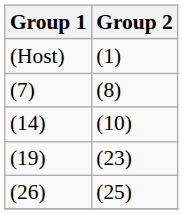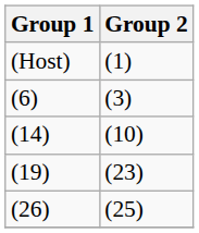 <table class="wikitable" style="float:right; clear:right; margin-left:1em;">
 <tr>
 <th width=50%>Group 1</th>
 <th width=50%>Group 2</th>
 </tr>
 <tr>
 <td> (Host)</td>
 <td> (1)</td>
 </tr>
 <tr>
-<td> (7)</td>
-<td> (8)</td>
+<td> (6)</td>
+<td> (3)</td>
 </tr>
 <tr>
 <td> (14)</td>
 <td> (10)</td>
 </tr>
 <tr>
 <td> (19)</td>
 <td> (23)</td>
 </tr>
 <tr>
 <td> (26)</td>
 <td> (25)</td>
 </tr>
 <tr>
 </tr>
 </table>
